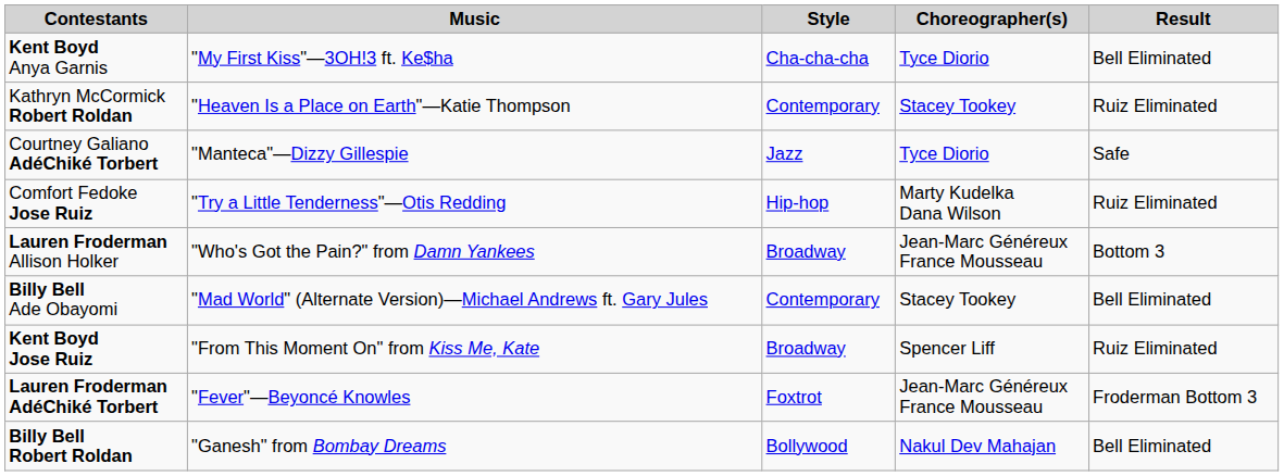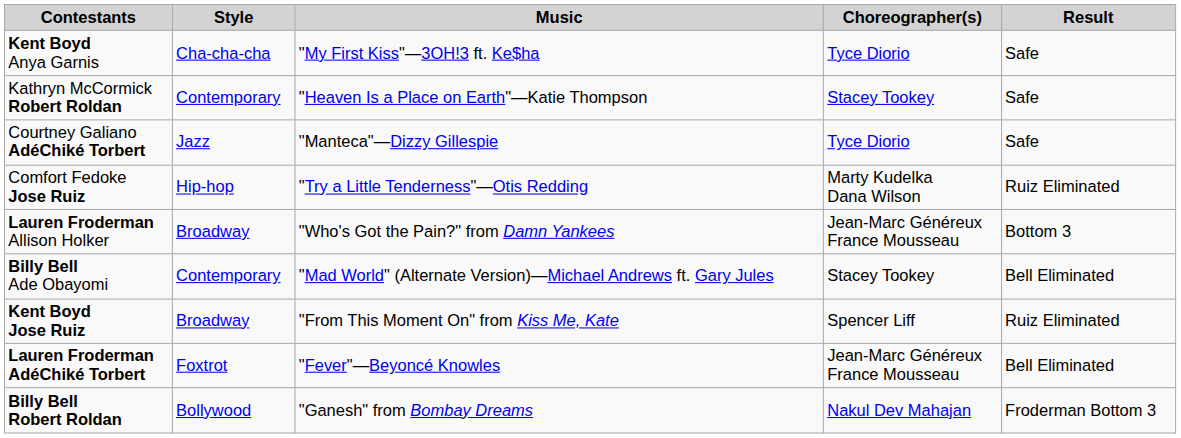 <table class="wikitable" style="width:90%;">
 <tr style="background:lightgrey; text-align:center;">
 <td><strong>Contestants</strong></td>
+<td><strong>Style</strong></td>
 <td><strong>Music</strong></td>
-<td><strong>Style</strong></td>
 <td><strong>Choreographer(s)</strong></td>
 <td><strong>Result</strong></td>
 </tr>
 <tr>
 <td><strong>Kent Boyd</strong><br>Anya Garnis</td>
+<td><a href='#'>Cha-cha-cha</a></td>
 <td>"<a href='#'>My First Kiss</a>"—<a href='#'>3OH!3</a> ft. <a href='#'>Ke$ha</a></td>
-<td><a href='#'>Cha-cha-cha</a></td>
 <td><a href='#'>Tyce Diorio</a></td>
-<td>Bell Eliminated</td>
+<td>Safe</td>
 </tr>
 <tr>
 <td>Kathryn McCormick<br><strong>Robert Roldan</strong></td>
+<td><a href='#'>Contemporary</a></td>
 <td>"<a href='#'>Heaven Is a Place on Earth</a>"—Katie Thompson</td>
-<td><a href='#'>Contemporary</a></td>
 <td><a href='#'>Stacey Tookey</a></td>
-<td>Ruiz Eliminated</td>
+<td>Safe</td>
 </tr>
 <tr>
 <td>Courtney Galiano<br><strong>AdéChiké Torbert</strong></td>
+<td><a href='#'>Jazz</a></td>
 <td>"Manteca"—<a href='#'>Dizzy Gillespie</a></td>
-<td><a href='#'>Jazz</a></td>
 <td><a href='#'>Tyce Diorio</a></td>
 <td>Safe</td>
 </tr>
 <tr>
 <td>Comfort Fedoke<br><strong>Jose Ruiz</strong></td>
+<td><a href='#'>Hip-hop</a></td>
 <td>"<a href='#'>Try a Little Tenderness</a>"—<a href='#'>Otis Redding</a></td>
-<td><a href='#'>Hip-hop</a></td>
 <td>Marty Kudelka<br>Dana Wilson</td>
 <td>Ruiz Eliminated</td>
 </tr>
 <tr>
 <td><strong>Lauren Froderman</strong><br>Allison Holker</td>
+<td><a href='#'>Broadway</a></td>
 <td>"Who's Got the Pain?" from <em><a href='#'>Damn Yankees</a></em></td>
-<td><a href='#'>Broadway</a></td>
 <td>Jean-Marc Généreux<br>France Mousseau</td>
 <td>Bottom 3</td>
 </tr>
 <tr>
 <td><strong>Billy Bell</strong><br>Ade Obayomi</td>
+<td><a href='#'>Contemporary</a></td>
 <td>"<a href='#'>Mad World</a>" (Alternate Version)—<a href='#'>Michael Andrews</a> ft. <a href='#'>Gary Jules</a></td>
-<td><a href='#'>Contemporary</a></td>
 <td>Stacey Tookey</td>
 <td>Bell Eliminated</td>
 </tr>
 <tr>
 <td><strong>Kent Boyd</strong><br><strong>Jose Ruiz</strong></td>
+<td><a href='#'>Broadway</a></td>
 <td>"From This Moment On" from <em><a href='#'>Kiss Me, Kate</a></em></td>
-<td><a href='#'>Broadway</a></td>
 <td>Spencer Liff</td>
 <td>Ruiz Eliminated</td>
 </tr>
 <tr>
 <td><strong>Lauren Froderman</strong><br><strong>AdéChiké Torbert</strong></td>
+<td><a href='#'>Foxtrot</a></td>
 <td>"<a href='#'>Fever</a>"—<a href='#'>Beyoncé Knowles</a></td>
-<td><a href='#'>Foxtrot</a></td>
 <td>Jean-Marc Généreux<br>France Mousseau</td>
-<td>Froderman Bottom 3</td>
+<td>Bell Eliminated</td>
 </tr>
 <tr>
 <td><strong>Billy Bell</strong><br><strong>Robert Roldan</strong></td>
+<td><a href='#'>Bollywood</a></td>
 <td>"Ganesh" from <em><a href='#'>Bombay Dreams</a></em></td>
-<td><a href='#'>Bollywood</a></td>
 <td><a href='#'>Nakul Dev Mahajan</a></td>
-<td>Bell Eliminated</td>
+<td>Froderman Bottom 3</td>
 </tr>
 </table>
